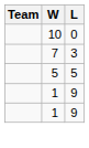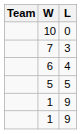 <table class="wikitable" border="1">
 <tr>
 <th>Team</th>
 <th>W</th>
 <th>L</th>
 </tr>
 <tr>
 <td></td>
 <td> 10</td>
 <td> 0 </td>
 </tr>
 <tr>
 <td></td>
 <td>  7</td>
 <td> 3 </td>
 </tr>
 <tr>
 <td></td>
+<td>  6</td>
+<td> 4 </td>
+</tr>
+<tr>
+<td></td>
 <td>  5</td>
 <td> 5 </td>
 </tr>
 <tr>
 <td></td>
 <td>  1</td>
 <td> 9 </td>
 </tr>
 <tr>
 <td>    </td>
 <td>  1</td>
 <td> 9 </td>
 </tr>
 </table>
